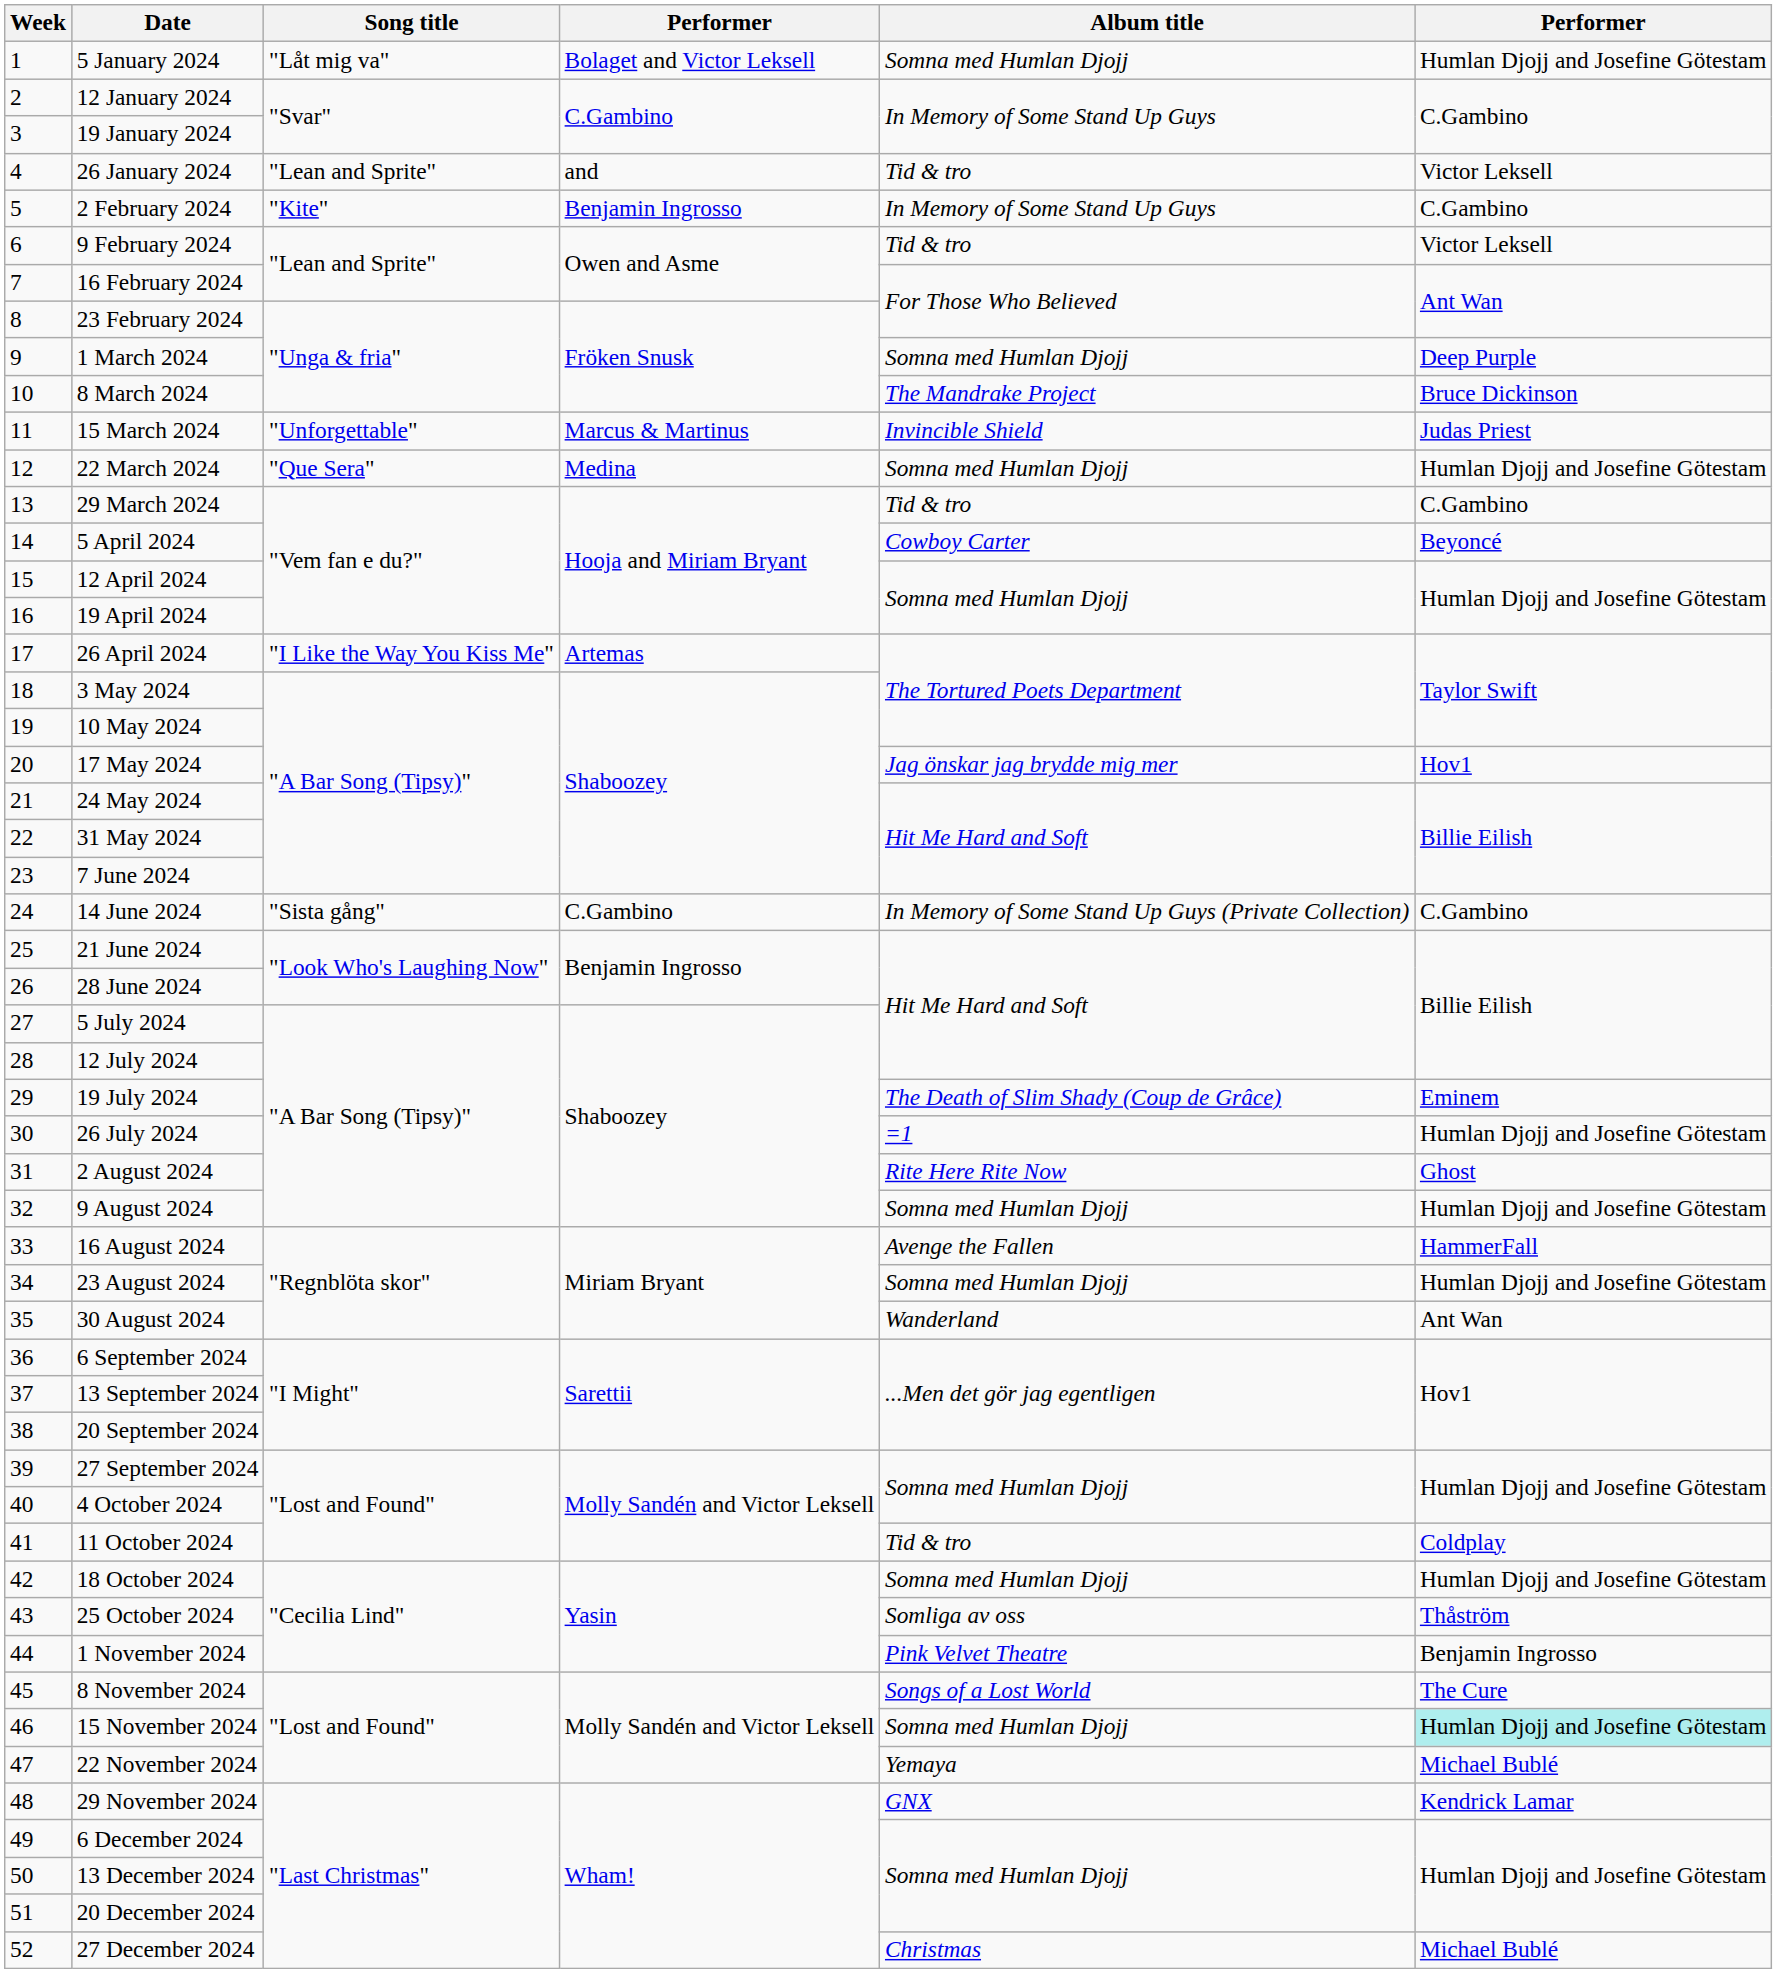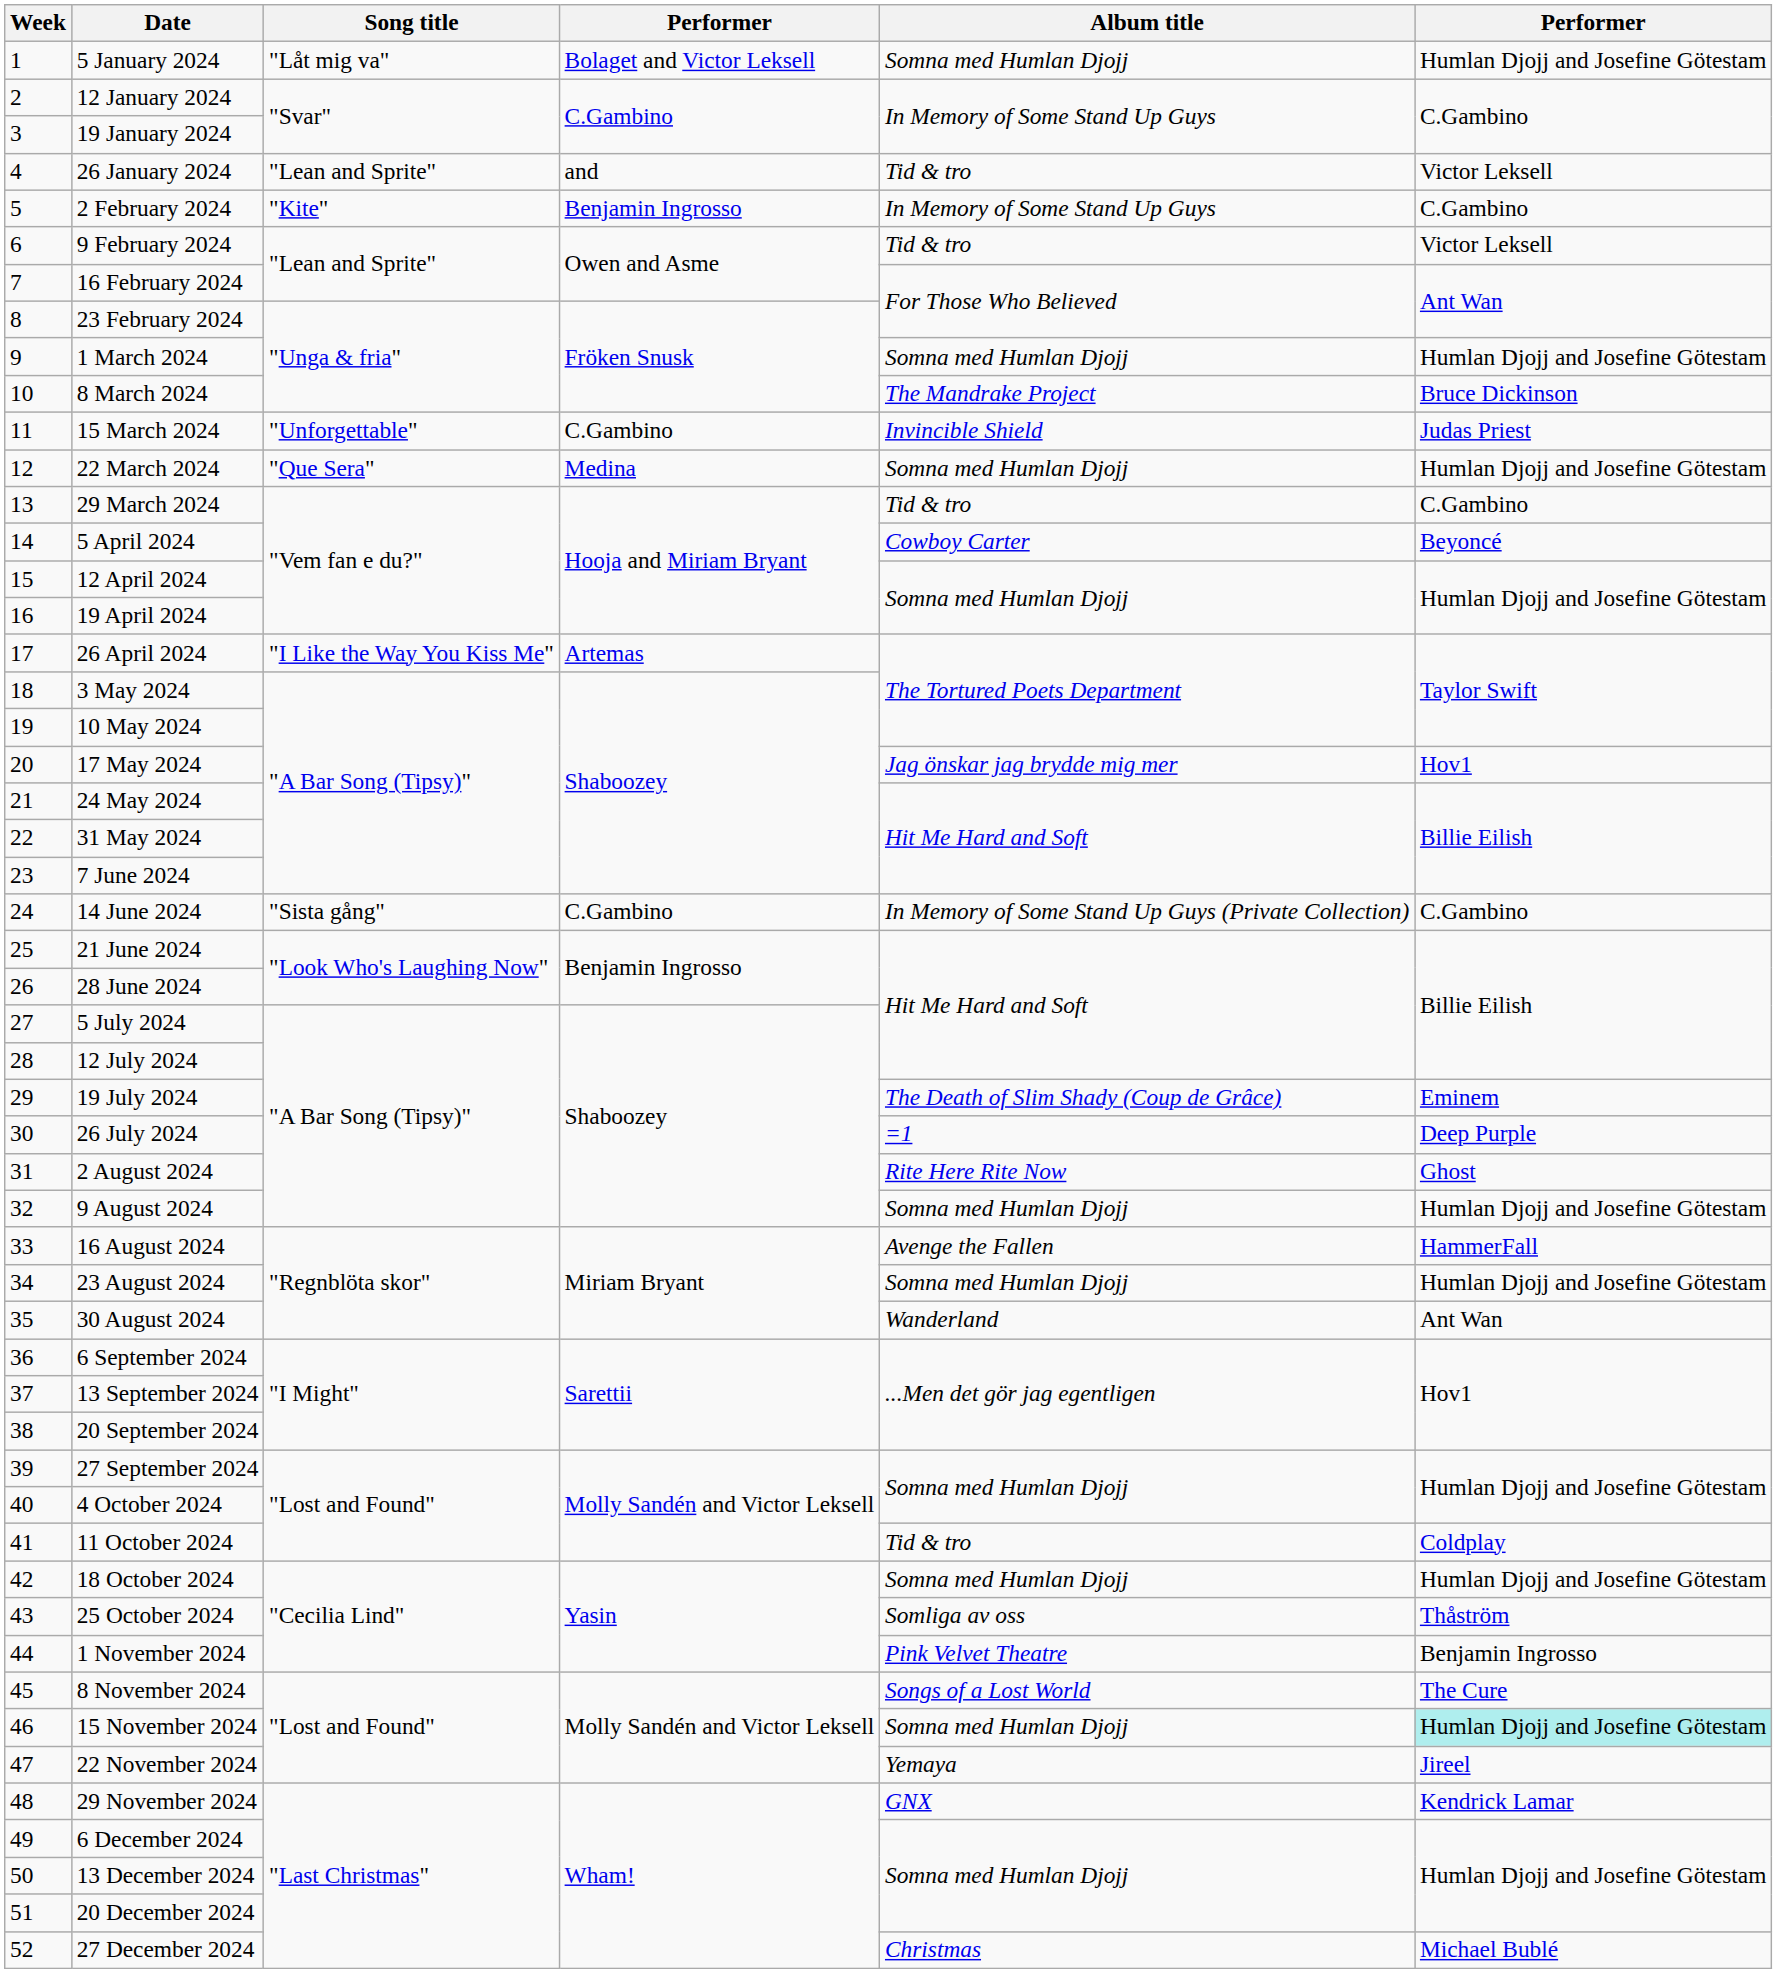 <table class="wikitable">
 <tr>
 <th>Week</th>
 <th>Date</th>
 <th>Song title</th>
 <th>Performer</th>
 <th>Album title</th>
 <th>Performer</th>
 </tr>
 <tr>
 <td>1</td>
 <td>5 January 2024</td>
 <td>"Låt mig va"</td>
 <td><a href='#'>Bolaget</a> and <a href='#'>Victor Leksell</a></td>
 <td><em>Somna med Humlan Djojj</em></td>
 <td>Humlan Djojj and Josefine Götestam</td>
 </tr>
 <tr>
 <td>2</td>
 <td>12 January 2024</td>
 <td rowspan="2">"Svar"</td>
 <td rowspan="2"><a href='#'>C.Gambino</a></td>
 <td rowspan="2"><em>In Memory of Some Stand Up Guys</em></td>
 <td rowspan="2">C.Gambino</td>
 </tr>
 <tr>
 <td>3</td>
 <td>19 January 2024</td>
 </tr>
 <tr>
 <td>4</td>
 <td>26 January 2024</td>
 <td>"Lean and Sprite"</td>
 <td> and </td>
 <td><em>Tid & tro</em></td>
 <td>Victor Leksell</td>
 </tr>
 <tr>
 <td>5</td>
 <td>2 February 2024</td>
 <td>"<a href='#'>Kite</a>"</td>
 <td><a href='#'>Benjamin Ingrosso</a></td>
 <td><em>In Memory of Some Stand Up Guys</em></td>
 <td>C.Gambino</td>
 </tr>
 <tr>
 <td>6</td>
 <td>9 February 2024</td>
 <td rowspan="2">"Lean and Sprite"</td>
 <td rowspan="2">Owen and Asme</td>
 <td><em>Tid & tro</em></td>
 <td>Victor Leksell</td>
 </tr>
 <tr>
 <td>7</td>
 <td>16 February 2024</td>
 <td rowspan="2"><em>For Those Who Believed</em></td>
 <td rowspan="2"><a href='#'>Ant Wan</a></td>
 </tr>
 <tr>
 <td>8</td>
 <td>23 February 2024</td>
 <td rowspan="3">"<a href='#'>Unga & fria</a>"</td>
 <td rowspan="3"><a href='#'>Fröken Snusk</a></td>
 </tr>
 <tr>
 <td>9</td>
 <td>1 March 2024</td>
 <td><em>Somna med Humlan Djojj</em></td>
-<td><a href='#'>Deep Purple</a></td>
+<td>Humlan Djojj and Josefine Götestam</td>
 </tr>
 <tr>
 <td>10</td>
 <td>8 March 2024</td>
 <td><em><a href='#'>The Mandrake Project</a></em></td>
 <td><a href='#'>Bruce Dickinson</a></td>
 </tr>
 <tr>
 <td>11</td>
 <td>15 March 2024</td>
 <td>"<a href='#'>Unforgettable</a>"</td>
-<td><a href='#'>Marcus & Martinus</a></td>
+<td>C.Gambino</td>
 <td><em><a href='#'>Invincible Shield</a></em></td>
 <td><a href='#'>Judas Priest</a></td>
 </tr>
 <tr>
 <td>12</td>
 <td>22 March 2024</td>
 <td>"<a href='#'>Que Sera</a>"</td>
 <td><a href='#'>Medina</a></td>
 <td><em>Somna med Humlan Djojj</em></td>
 <td>Humlan Djojj and Josefine Götestam</td>
 </tr>
 <tr>
 <td>13</td>
 <td>29 March 2024</td>
 <td rowspan="4">"Vem fan e du?"</td>
 <td rowspan="4"><a href='#'>Hooja</a> and <a href='#'>Miriam Bryant</a></td>
 <td><em>Tid & tro</em></td>
 <td>C.Gambino</td>
 </tr>
 <tr>
 <td>14</td>
 <td>5 April 2024</td>
 <td><em><a href='#'>Cowboy Carter</a></em></td>
 <td><a href='#'>Beyoncé</a></td>
 </tr>
 <tr>
 <td>15</td>
 <td>12 April 2024</td>
 <td rowspan="2"><em>Somna med Humlan Djojj</em></td>
 <td rowspan="2">Humlan Djojj and Josefine Götestam</td>
 </tr>
 <tr>
 <td>16</td>
 <td>19 April 2024</td>
 </tr>
 <tr>
 <td>17</td>
 <td>26 April 2024</td>
 <td>"<a href='#'>I Like the Way You Kiss Me</a>"</td>
 <td><a href='#'>Artemas</a></td>
 <td rowspan="3"><em><a href='#'>The Tortured Poets Department</a></em></td>
 <td rowspan="3"><a href='#'>Taylor Swift</a></td>
 </tr>
 <tr>
 <td>18</td>
 <td>3 May 2024</td>
 <td rowspan="6">"<a href='#'>A Bar Song (Tipsy)</a>"</td>
 <td rowspan="6"><a href='#'>Shaboozey</a></td>
 </tr>
 <tr>
 <td>19</td>
 <td>10 May 2024</td>
 </tr>
 <tr>
 <td>20</td>
 <td>17 May 2024</td>
 <td><em><a href='#'>Jag önskar jag brydde mig mer</a></em></td>
 <td><a href='#'>Hov1</a></td>
 </tr>
 <tr>
 <td>21</td>
 <td>24 May 2024</td>
 <td rowspan="3"><em><a href='#'>Hit Me Hard and Soft</a></em></td>
 <td rowspan="3"><a href='#'>Billie Eilish</a></td>
 </tr>
 <tr>
 <td>22</td>
 <td>31 May 2024</td>
 </tr>
 <tr>
 <td>23</td>
 <td>7 June 2024</td>
 </tr>
 <tr>
 <td>24</td>
 <td>14 June 2024</td>
 <td>"Sista gång"</td>
 <td>C.Gambino</td>
 <td><em>In Memory of Some Stand Up Guys (Private Collection)</em></td>
 <td>C.Gambino</td>
 </tr>
 <tr>
 <td>25</td>
 <td>21 June 2024</td>
 <td rowspan="2">"<a href='#'>Look Who's Laughing Now</a>"</td>
 <td rowspan="2">Benjamin Ingrosso</td>
 <td rowspan="4"><em>Hit Me Hard and Soft</em></td>
 <td rowspan="4">Billie Eilish</td>
 </tr>
 <tr>
 <td>26</td>
 <td>28 June 2024</td>
 </tr>
 <tr>
 <td>27</td>
 <td>5 July 2024</td>
 <td rowspan="6">"A Bar Song (Tipsy)"</td>
 <td rowspan="6">Shaboozey</td>
 </tr>
 <tr>
 <td>28</td>
 <td>12 July 2024</td>
 </tr>
 <tr>
 <td>29</td>
 <td>19 July 2024</td>
 <td><em><a href='#'>The Death of Slim Shady (Coup de Grâce)</a></em></td>
 <td><a href='#'>Eminem</a></td>
 </tr>
 <tr>
 <td>30</td>
 <td>26 July 2024</td>
 <td><em><a href='#'>=1</a></em></td>
-<td>Humlan Djojj and Josefine Götestam</td>
+<td><a href='#'>Deep Purple</a></td>
 </tr>
 <tr>
 <td>31</td>
 <td>2 August 2024</td>
 <td><em><a href='#'>Rite Here Rite Now</a></em></td>
 <td><a href='#'>Ghost</a></td>
 </tr>
 <tr>
 <td>32</td>
 <td>9 August 2024</td>
 <td><em>Somna med Humlan Djojj</em></td>
 <td>Humlan Djojj and Josefine Götestam</td>
 </tr>
 <tr>
 <td>33</td>
 <td>16 August 2024</td>
 <td rowspan="3">"Regnblöta skor"</td>
 <td rowspan="3">Miriam Bryant</td>
 <td><em>Avenge the Fallen</em></td>
 <td><a href='#'>HammerFall</a></td>
 </tr>
 <tr>
 <td>34</td>
 <td>23 August 2024</td>
 <td><em>Somna med Humlan Djojj</em></td>
 <td>Humlan Djojj and Josefine Götestam</td>
 </tr>
 <tr>
 <td>35</td>
 <td>30 August 2024</td>
 <td><em>Wanderland</em></td>
 <td>Ant Wan</td>
 </tr>
 <tr>
 <td>36</td>
 <td>6 September 2024</td>
 <td rowspan="3">"I Might"</td>
 <td rowspan="3"><a href='#'>Sarettii</a></td>
 <td rowspan="3"><em>...Men det gör jag egentligen</em></td>
 <td rowspan="3">Hov1</td>
 </tr>
 <tr>
 <td>37</td>
 <td>13 September 2024</td>
 </tr>
 <tr>
 <td>38</td>
 <td>20 September 2024</td>
 </tr>
 <tr>
 <td>39</td>
 <td>27 September 2024</td>
 <td rowspan="3">"Lost and Found"</td>
 <td rowspan="3"><a href='#'>Molly Sandén</a> and Victor Leksell</td>
 <td rowspan="2"><em>Somna med Humlan Djojj</em></td>
 <td rowspan="2">Humlan Djojj and Josefine Götestam</td>
 </tr>
 <tr>
 <td>40</td>
 <td>4 October 2024</td>
 </tr>
 <tr>
 <td>41</td>
 <td>11 October 2024</td>
 <td><em>Tid & tro</em></td>
 <td><a href='#'>Coldplay</a></td>
 </tr>
 <tr>
 <td>42</td>
 <td>18 October 2024</td>
 <td rowspan="3">"Cecilia Lind"</td>
 <td rowspan="3"><a href='#'>Yasin</a></td>
 <td><em>Somna med Humlan Djojj</em></td>
 <td>Humlan Djojj and Josefine Götestam</td>
 </tr>
 <tr>
 <td>43</td>
 <td>25 October 2024</td>
 <td><em>Somliga av oss</em></td>
 <td><a href='#'>Thåström</a></td>
 </tr>
 <tr>
 <td>44</td>
 <td>1 November 2024</td>
 <td><em><a href='#'>Pink Velvet Theatre</a></em></td>
 <td>Benjamin Ingrosso</td>
 </tr>
 <tr>
 <td>45</td>
 <td>8 November 2024</td>
 <td rowspan="3">"Lost and Found"</td>
 <td rowspan="3">Molly Sandén and Victor Leksell</td>
 <td><em><a href='#'>Songs of a Lost World</a></em></td>
 <td><a href='#'>The Cure</a></td>
 </tr>
 <tr>
 <td>46</td>
 <td>15 November 2024</td>
 <td><em>Somna med Humlan Djojj</em></td>
 <td style="background: paleturquoise;">Humlan Djojj and Josefine Götestam</td>
 </tr>
 <tr>
 <td>47</td>
 <td>22 November 2024</td>
 <td><em>Yemaya</em></td>
-<td><a href='#'>Michael Bublé</a></td>
+<td><a href='#'>Jireel</a></td>
 </tr>
 <tr>
 <td>48</td>
 <td>29 November 2024</td>
 <td rowspan="5">"<a href='#'>Last Christmas</a>"</td>
 <td rowspan="5"><a href='#'>Wham!</a></td>
 <td><em><a href='#'>GNX</a></em></td>
 <td><a href='#'>Kendrick Lamar</a></td>
 </tr>
 <tr>
 <td>49</td>
 <td>6 December 2024</td>
 <td rowspan="3"><em>Somna med Humlan Djojj</em></td>
 <td rowspan="3">Humlan Djojj and Josefine Götestam</td>
 </tr>
 <tr>
 <td>50</td>
 <td>13 December 2024</td>
 </tr>
 <tr>
 <td>51</td>
 <td>20 December 2024</td>
 </tr>
 <tr>
 <td>52</td>
 <td>27 December 2024</td>
 <td><em><a href='#'>Christmas</a></em></td>
 <td><a href='#'>Michael Bublé</a></td>
 </tr>
 </table>
